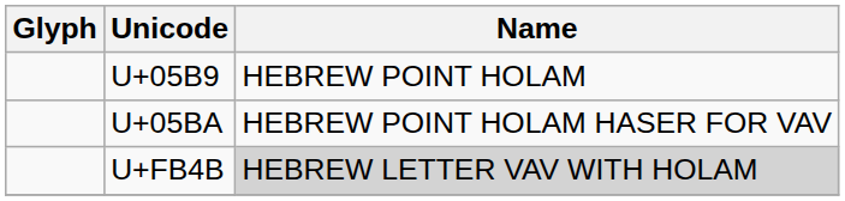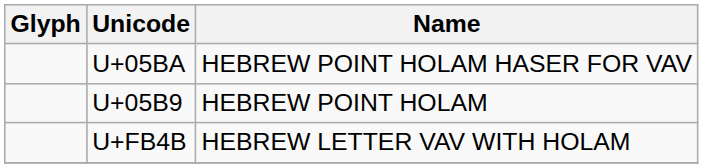 <table class="wikitable">
 <tr>
 <th>Glyph</th>
 <th>Unicode</th>
 <th>Name</th>
+</tr>
+<tr>
+<td style="text-align:center; font-size:x-large; line-height:normal;"></td>
+<td>U+05BA</td>
+<td>HEBREW POINT HOLAM HASER FOR VAV</td>
 </tr>
 <tr>
 <td style="text-align:center; font-size:x-large; line-height:normal"></td>
 <td>U+05B9</td>
 <td>HEBREW POINT HOLAM</td>
 </tr>
 <tr>
 <td style="text-align:center; font-size:x-large; line-height:normal;"></td>
-<td>U+05BA</td>
-<td>HEBREW POINT HOLAM HASER FOR VAV</td>
-</tr>
-<tr>
-<td style="text-align:center; font-size:x-large; line-height:normal;"></td>
 <td>U+FB4B</td>
-<td style="background: lightgrey;">HEBREW LETTER VAV WITH HOLAM</td>
+<td>HEBREW LETTER VAV WITH HOLAM</td>
 </tr>
 <tr>
 </tr>
 </table>
